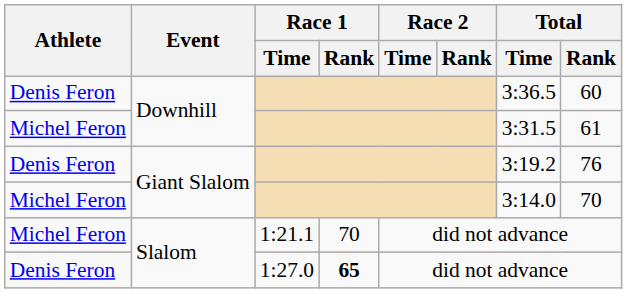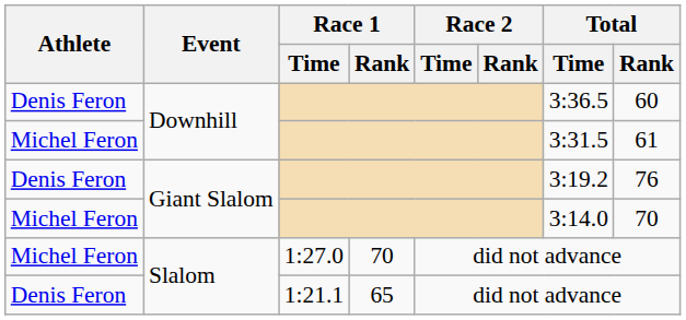 <table class="wikitable" style="font-size:90%">
 <tr>
 <th rowspan="2">Athlete</th>
 <th rowspan="2">Event</th>
 <th colspan="2">Race 1</th>
 <th colspan="2">Race 2</th>
 <th colspan="2">Total</th>
 </tr>
 <tr>
 <th>Time</th>
 <th>Rank</th>
 <th>Time</th>
 <th>Rank</th>
 <th>Time</th>
 <th>Rank</th>
 </tr>
 <tr>
 <td><a href='#'>Denis Feron</a></td>
 <td rowspan="2">Downhill</td>
 <td colspan="4" bgcolor="wheat"></td>
 <td align="center">3:36.5</td>
 <td align="center">60</td>
 </tr>
 <tr>
 <td><a href='#'>Michel Feron</a></td>
 <td colspan="4" bgcolor="wheat"></td>
 <td align="center">3:31.5</td>
 <td align="center">61</td>
 </tr>
 <tr>
 <td><a href='#'>Denis Feron</a></td>
 <td rowspan="2">Giant Slalom</td>
 <td colspan="4" bgcolor="wheat"></td>
 <td align="center">3:19.2</td>
 <td align="center">76</td>
 </tr>
 <tr>
 <td><a href='#'>Michel Feron</a></td>
 <td colspan="4" bgcolor="wheat"></td>
 <td align="center">3:14.0</td>
 <td align="center">70</td>
 </tr>
 <tr>
 <td><a href='#'>Michel Feron</a></td>
 <td rowspan="2">Slalom</td>
-<td align="center">1:21.1</td>
+<td align="center">1:27.0</td>
 <td align="center">70</td>
 <td colspan="4" align="center">did not advance</td>
 </tr>
 <tr>
 <td><a href='#'>Denis Feron</a></td>
-<td align="center">1:27.0</td>
-<td align="center"><strong>65</strong></td>
+<td align="center">1:21.1</td>
+<td align="center">65</td>
 <td colspan="4" align="center">did not advance</td>
 </tr>
 </table>
